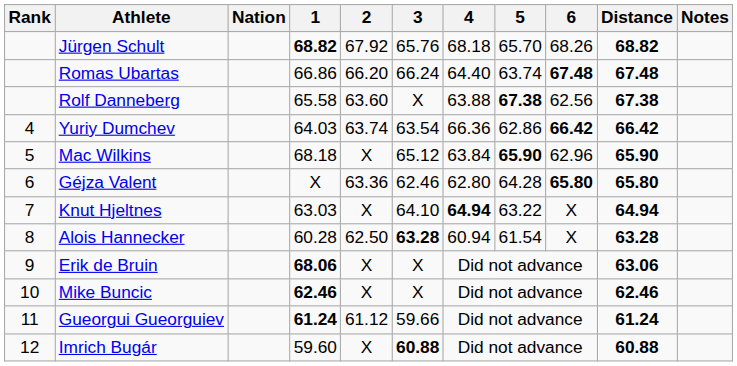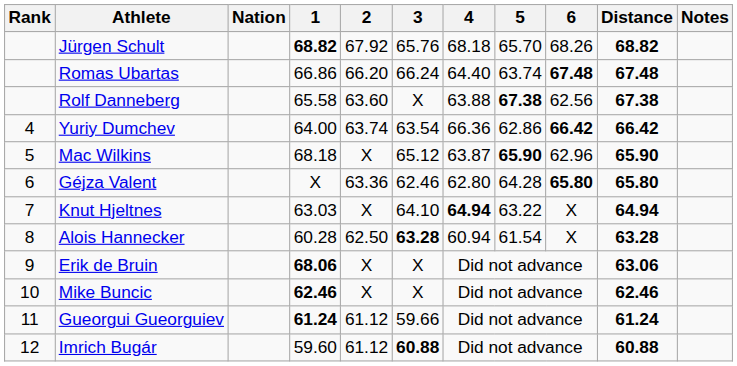 <table class="wikitable sortable" style=" text-align:center;">
 <tr>
 <th>Rank</th>
 <th>Athlete</th>
 <th>Nation</th>
 <th>1</th>
 <th>2</th>
 <th>3</th>
 <th>4</th>
 <th>5</th>
 <th>6</th>
 <th>Distance</th>
 <th>Notes</th>
 </tr>
 <tr>
 <td></td>
 <td align=left><a href='#'>Jürgen Schult</a></td>
 <td align=left></td>
 <td><strong>68.82</strong> </td>
 <td>67.92</td>
 <td>65.76</td>
 <td>68.18</td>
 <td>65.70</td>
 <td>68.26</td>
 <td><strong>68.82</strong></td>
 <td></td>
 </tr>
 <tr>
 <td></td>
 <td align=left><a href='#'>Romas Ubartas</a></td>
 <td align=left></td>
 <td>66.86</td>
 <td>66.20</td>
 <td>66.24</td>
 <td>64.40</td>
 <td>63.74</td>
 <td><strong>67.48</strong></td>
 <td><strong>67.48</strong></td>
 <td></td>
 </tr>
 <tr>
 <td></td>
 <td align=left><a href='#'>Rolf Danneberg</a></td>
 <td align=left></td>
 <td>65.58</td>
 <td>63.60</td>
 <td data-sort-value=1.00>X</td>
 <td>63.88</td>
 <td><strong>67.38</strong></td>
 <td>62.56</td>
 <td><strong>67.38</strong></td>
 <td></td>
 </tr>
 <tr>
 <td>4</td>
 <td align=left><a href='#'>Yuriy Dumchev</a></td>
 <td align=left></td>
-<td>64.03</td>
+<td>64.00</td>
 <td>63.74</td>
 <td>63.54</td>
 <td>66.36</td>
 <td>62.86</td>
 <td><strong>66.42</strong></td>
 <td><strong>66.42</strong></td>
 <td></td>
 </tr>
 <tr>
 <td>5</td>
 <td align=left><a href='#'>Mac Wilkins</a></td>
 <td align=left></td>
 <td>68.18</td>
 <td data-sort-value=1.00>X</td>
 <td>65.12</td>
-<td>63.84</td>
+<td>63.87</td>
 <td><strong>65.90</strong></td>
 <td>62.96</td>
 <td><strong>65.90</strong></td>
 <td></td>
 </tr>
 <tr>
 <td>6</td>
 <td align=left><a href='#'>Géjza Valent</a></td>
 <td align=left></td>
 <td data-sort-value=1.00>X</td>
 <td>63.36</td>
 <td>62.46</td>
 <td>62.80</td>
 <td>64.28</td>
 <td><strong>65.80</strong></td>
 <td><strong>65.80</strong></td>
 <td></td>
 </tr>
 <tr>
 <td>7</td>
 <td align=left><a href='#'>Knut Hjeltnes</a></td>
 <td align=left></td>
 <td>63.03</td>
 <td data-sort-value=1.00>X</td>
 <td>64.10</td>
 <td><strong>64.94</strong></td>
 <td>63.22</td>
 <td data-sort-value=1.00>X</td>
 <td><strong>64.94</strong></td>
 <td></td>
 </tr>
 <tr>
 <td>8</td>
 <td align=left><a href='#'>Alois Hannecker</a></td>
 <td align=left></td>
 <td>60.28</td>
 <td>62.50</td>
 <td><strong>63.28</strong></td>
 <td>60.94</td>
 <td>61.54</td>
 <td data-sort-value=1.00>X</td>
 <td><strong>63.28</strong></td>
 <td></td>
 </tr>
 <tr>
 <td>9</td>
 <td align=left><a href='#'>Erik de Bruin</a></td>
 <td align=left></td>
 <td><strong>68.06</strong></td>
 <td data-sort-value=1.00>X</td>
 <td data-sort-value=1.00>X</td>
 <td colspan=3 data-sort-value=0.00>Did not advance</td>
 <td><strong>63.06</strong></td>
 <td></td>
 </tr>
 <tr>
 <td>10</td>
 <td align=left><a href='#'>Mike Buncic</a></td>
 <td align=left></td>
 <td><strong>62.46</strong></td>
 <td data-sort-value=1.00>X</td>
 <td data-sort-value=1.00>X</td>
 <td colspan=3 data-sort-value=0.00>Did not advance</td>
 <td><strong>62.46</strong></td>
 <td></td>
 </tr>
 <tr>
 <td>11</td>
 <td align=left><a href='#'>Gueorgui Gueorguiev</a></td>
 <td align=left></td>
 <td><strong>61.24</strong></td>
 <td>61.12</td>
 <td>59.66</td>
 <td colspan=3 data-sort-value=0.00>Did not advance</td>
 <td><strong>61.24</strong></td>
 <td></td>
 </tr>
 <tr>
 <td>12</td>
 <td align=left><a href='#'>Imrich Bugár</a></td>
 <td align=left></td>
 <td>59.60</td>
-<td data-sort-value=1.00>X</td>
+<td>61.12</td>
 <td><strong>60.88</strong></td>
 <td colspan=3 data-sort-value=0.00>Did not advance</td>
 <td><strong>60.88</strong></td>
 <td></td>
 </tr>
 </table>
